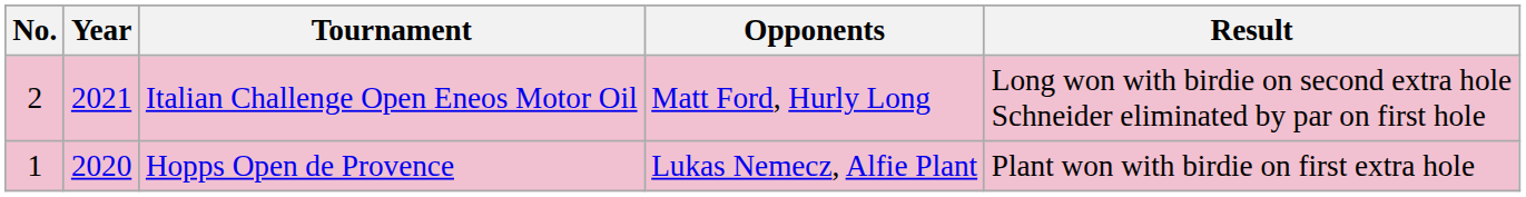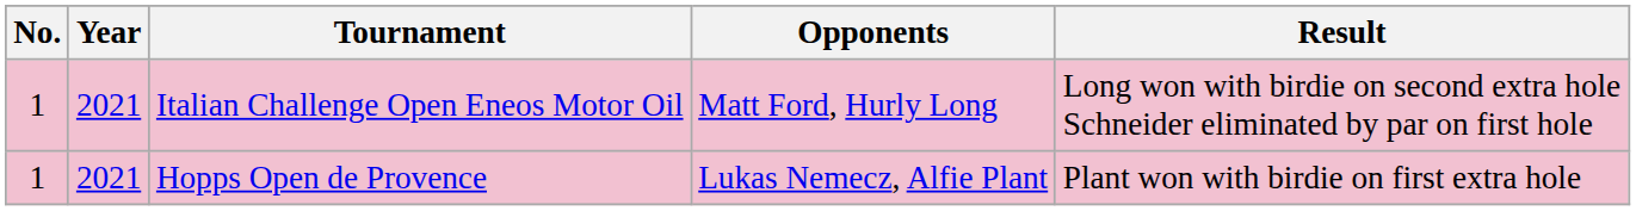 <table class="wikitable" style="font-size:95%;">
 <tr>
 <th>No.</th>
 <th>Year</th>
 <th>Tournament</th>
 <th>Opponents</th>
 <th>Result</th>
 </tr>
 <tr style="background:#F2C1D1;">
-<td align=center>2</td>
+<td align=center>1</td>
 <td><a href='#'>2021</a></td>
 <td><a href='#'>Italian Challenge Open Eneos Motor Oil</a></td>
 <td> <a href='#'>Matt Ford</a>,  <a href='#'>Hurly Long</a></td>
 <td>Long won with birdie on second extra hole<br>Schneider eliminated by par on first hole</td>
 </tr>
 <tr style="background:#F2C1D1;">
 <td align=center>1</td>
-<td><a href='#'>2020</a></td>
+<td><a href='#'>2021</a></td>
 <td><a href='#'>Hopps Open de Provence</a></td>
 <td> <a href='#'>Lukas Nemecz</a>,  <a href='#'>Alfie Plant</a></td>
 <td>Plant won with birdie on first extra hole</td>
 </tr>
 </table>
